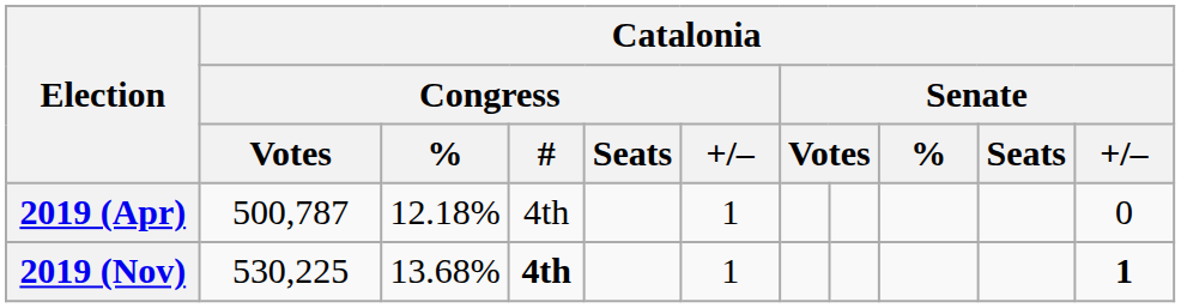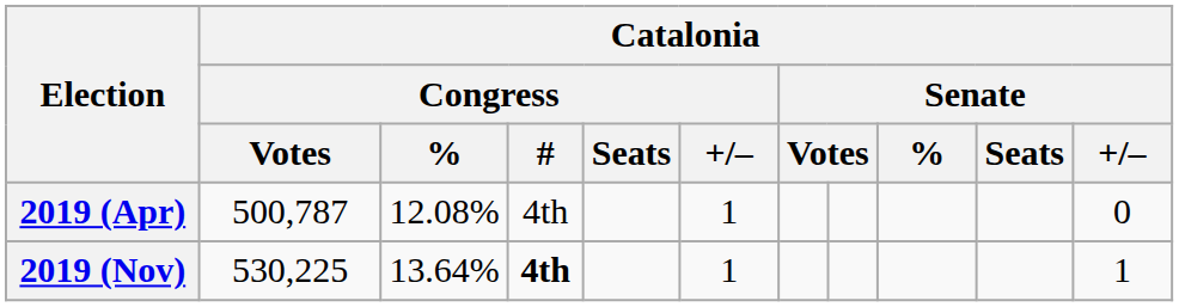 <table class="wikitable" style="font-size:95%; text-align:center;">
 <tr>
 <th rowspan="3" width="75">Election</th>
 <th colspan="10">Catalonia</th>
 </tr>
 <tr>
 <th colspan="5">Congress</th>
 <th colspan="5">Senate</th>
 </tr>
 <tr>
 <th width="70">Votes</th>
 <th width="35">%</th>
 <th width="25">#</th>
 <th>Seats</th>
 <th width="35">+/–</th>
 <th colspan="2">Votes</th>
 <th width="35">%</th>
 <th>Seats</th>
 <th width="35">+/–</th>
 </tr>
 <tr>
 <th><a href='#'>2019 (Apr)</a></th>
 <td>500,787</td>
-<td>12.18%</td>
+<td>12.08%</td>
 <td>4th</td>
 <td></td>
 <td>1</td>
 <td></td>
 <td></td>
 <td></td>
 <td></td>
 <td>0</td>
 </tr>
 <tr>
 <th><a href='#'>2019 (Nov)</a></th>
 <td>530,225</td>
-<td>13.68%</td>
+<td>13.64%</td>
 <td><strong>4th</strong></td>
 <td></td>
 <td>1</td>
 <td></td>
 <td></td>
 <td></td>
 <td></td>
-<td><strong>1</strong></td>
+<td>1</td>
 </tr>
 </table>
